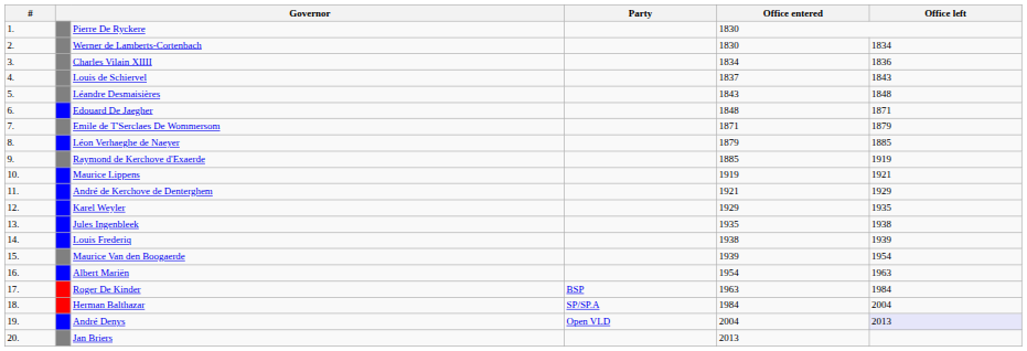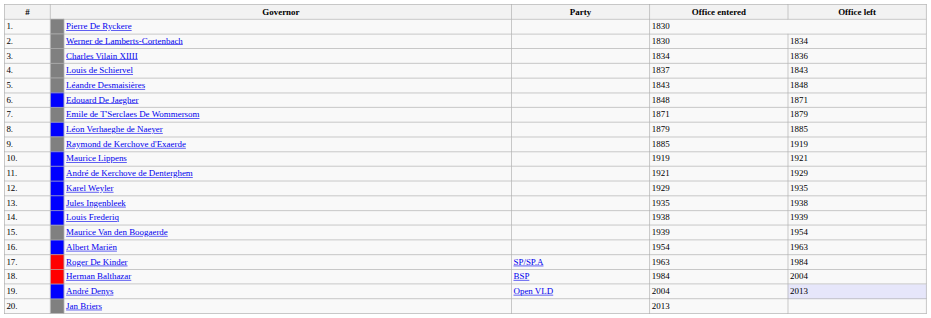 <table class="wikitable" style="text-align:left; font-size:90%; width:75%">
 <tr>
 <th>#</th>
 <th colspan=2 width=50%>Governor</th>
 <th width=15%>Party</th>
 <th width=15%>Office entered</th>
 <th width=15%>Office left</th>
 </tr>
 <tr>
 <td>1.</td>
 <td bgcolor="grey"></td>
 <td><a href='#'>Pierre De Ryckere</a></td>
 <td></td>
 <td colspan=2>1830</td>
 </tr>
 <tr>
 <td>2.</td>
 <td bgcolor="grey"></td>
 <td><a href='#'>Werner de Lamberts-Cortenbach</a></td>
 <td></td>
 <td>1830</td>
 <td>1834</td>
 </tr>
 <tr>
 <td>3.</td>
 <td bgcolor="grey"></td>
 <td><a href='#'>Charles Vilain XIIII</a></td>
 <td></td>
 <td>1834</td>
 <td>1836</td>
 </tr>
 <tr>
 <td>4.</td>
 <td bgcolor="grey"></td>
 <td><a href='#'>Louis de Schiervel</a></td>
 <td></td>
 <td>1837</td>
 <td>1843</td>
 </tr>
 <tr>
 <td>5.</td>
 <td bgcolor="grey"></td>
 <td><a href='#'>Léandre Desmaisières</a></td>
 <td></td>
 <td>1843</td>
 <td>1848</td>
 </tr>
 <tr>
 <td>6.</td>
 <td bgcolor="blue"></td>
 <td><a href='#'>Edouard De Jaegher</a></td>
 <td></td>
 <td>1848</td>
 <td>1871</td>
 </tr>
 <tr>
 <td>7.</td>
 <td bgcolor="grey"></td>
 <td><a href='#'>Emile de T'Serclaes De Wommersom</a></td>
 <td></td>
 <td>1871</td>
 <td>1879</td>
 </tr>
 <tr>
 <td>8.</td>
 <td bgcolor="blue"></td>
 <td><a href='#'>Léon Verhaeghe de Naeyer</a></td>
 <td></td>
 <td>1879</td>
 <td>1885</td>
 </tr>
 <tr>
 <td>9.</td>
 <td bgcolor="grey"></td>
 <td><a href='#'>Raymond de Kerchove d'Exaerde</a></td>
 <td></td>
 <td>1885</td>
 <td>1919</td>
 </tr>
 <tr>
 <td>10.</td>
 <td bgcolor="blue"></td>
 <td><a href='#'>Maurice Lippens</a></td>
 <td></td>
 <td>1919</td>
 <td>1921</td>
 </tr>
 <tr>
 <td>11.</td>
 <td bgcolor="blue"></td>
 <td><a href='#'>André de Kerchove de Denterghem</a></td>
 <td></td>
 <td>1921</td>
 <td>1929</td>
 </tr>
 <tr>
 <td>12.</td>
 <td bgcolor="blue"></td>
 <td><a href='#'>Karel Weyler</a></td>
 <td></td>
 <td>1929</td>
 <td>1935</td>
 </tr>
 <tr>
 <td>13.</td>
 <td bgcolor="blue"></td>
 <td><a href='#'>Jules Ingenbleek</a></td>
 <td></td>
 <td>1935</td>
 <td>1938</td>
 </tr>
 <tr>
 <td>14.</td>
 <td bgcolor="blue"></td>
 <td><a href='#'>Louis Frederiq</a></td>
 <td></td>
 <td>1938</td>
 <td>1939</td>
 </tr>
 <tr>
 <td>15.</td>
 <td bgcolor="grey"></td>
 <td><a href='#'>Maurice Van den Boogaerde</a></td>
 <td></td>
 <td>1939</td>
 <td>1954</td>
 </tr>
 <tr>
 <td>16.</td>
 <td bgcolor="blue"></td>
 <td><a href='#'>Albert Mariën</a></td>
 <td></td>
 <td>1954</td>
 <td>1963</td>
 </tr>
 <tr>
 <td>17.</td>
 <td bgcolor="red"></td>
 <td><a href='#'>Roger De Kinder</a></td>
-<td><a href='#'>BSP</a></td>
+<td><a href='#'>SP/SP.A</a></td>
 <td>1963</td>
 <td>1984</td>
 </tr>
 <tr>
 <td>18.</td>
 <td bgcolor="red"></td>
 <td><a href='#'>Herman Balthazar</a></td>
-<td><a href='#'>SP/SP.A</a></td>
+<td><a href='#'>BSP</a></td>
 <td>1984</td>
 <td>2004</td>
 </tr>
 <tr>
 <td>19.</td>
 <td bgcolor="blue"></td>
 <td><a href='#'>André Denys</a></td>
 <td><a href='#'>Open VLD</a></td>
 <td>2004</td>
 <td style="background: lavender;">2013</td>
 </tr>
 <tr>
 <td>20.</td>
 <td bgcolor="grey"></td>
 <td><a href='#'>Jan Briers</a></td>
 <td></td>
 <td>2013</td>
 <td></td>
 </tr>
 </table>
